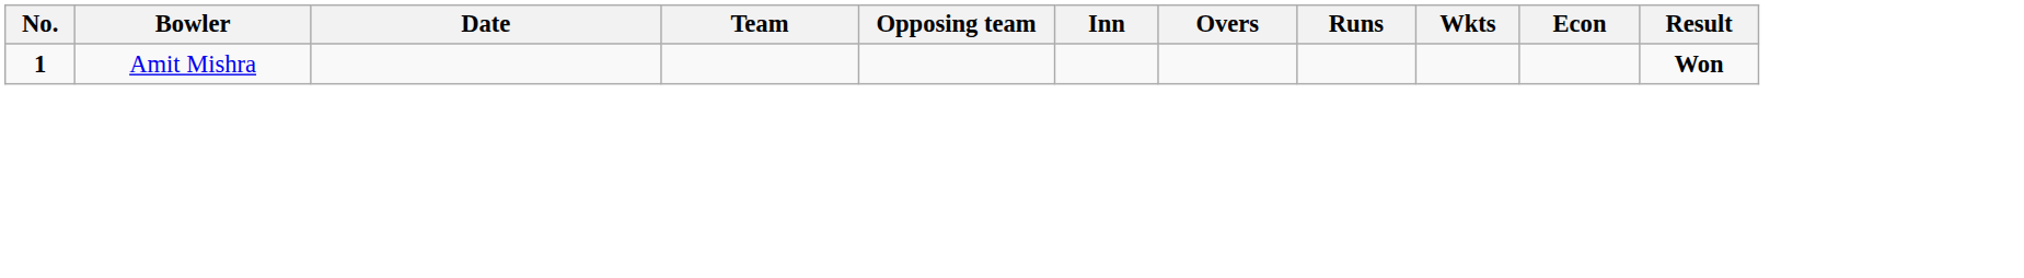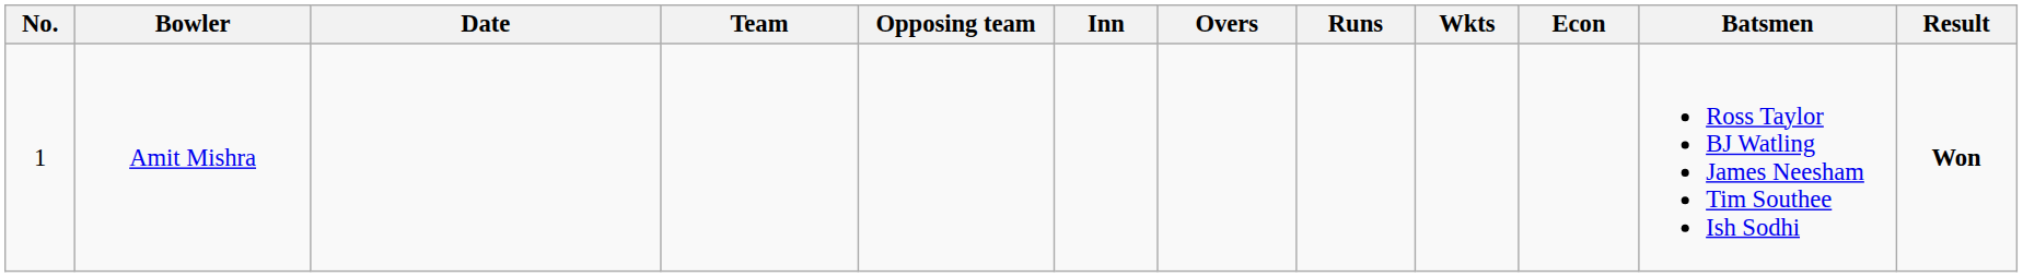 <table class="wikitable sortable" style="font-size: 100%">
 <tr align=center>
 <th scope="col" width="38">No.</th>
 <th scope="col" width="145">Bowler</th>
 <th scope="col" width="220">Date</th>
 <th scope="col" width="120">Team</th>
 <th scope="col" width="120">Opposing team</th>
 <th scope="col" width="60">Inn</th>
 <th scope="col" width="82">Overs</th>
 <th scope="col" width="70">Runs</th>
 <th scope="col" width="60">Wkts</th>
 <th scope="col" width="70">Econ</th>
+<th scope="col" width="160" class="unsortable">Batsmen</th>
 <th scope="col" width="70">Result</th>
 </tr>
 <tr align=center>
-<td scope="row"><strong>1</strong></td>
+<td scope="row">1</td>
 <td><a href='#'>Amit Mishra</a></td>
 <td></td>
 <td></td>
 <td></td>
 <td></td>
 <td></td>
 <td></td>
 <td></td>
 <td></td>
+<td align=left><br><ul><li><a href='#'>Ross Taylor</a></li><li><a href='#'>BJ Watling</a></li><li><a href='#'>James Neesham</a></li><li><a href='#'>Tim Southee</a></li><li><a href='#'>Ish Sodhi</a></li></ul></td>
 <td><strong>Won</strong></td>
 </tr>
 </table>
